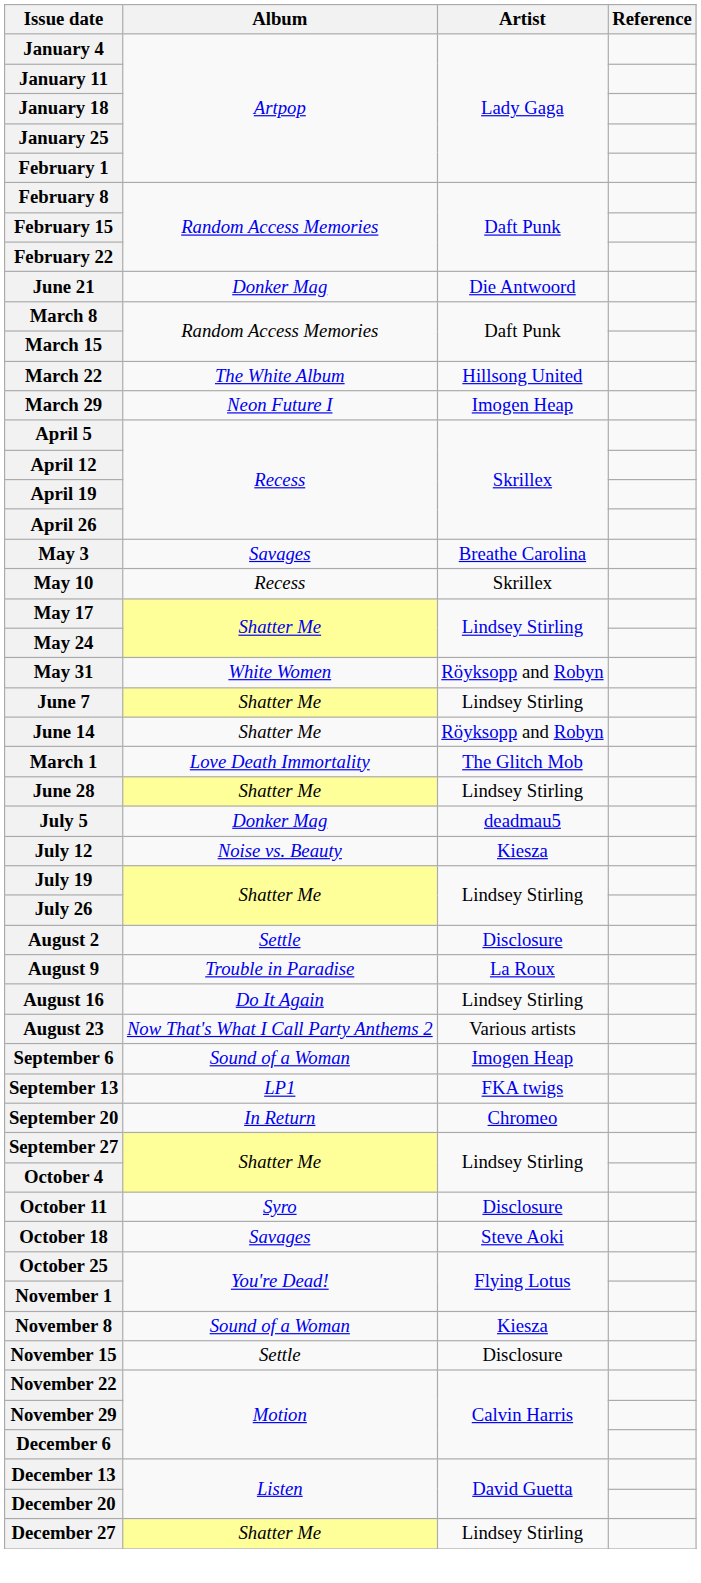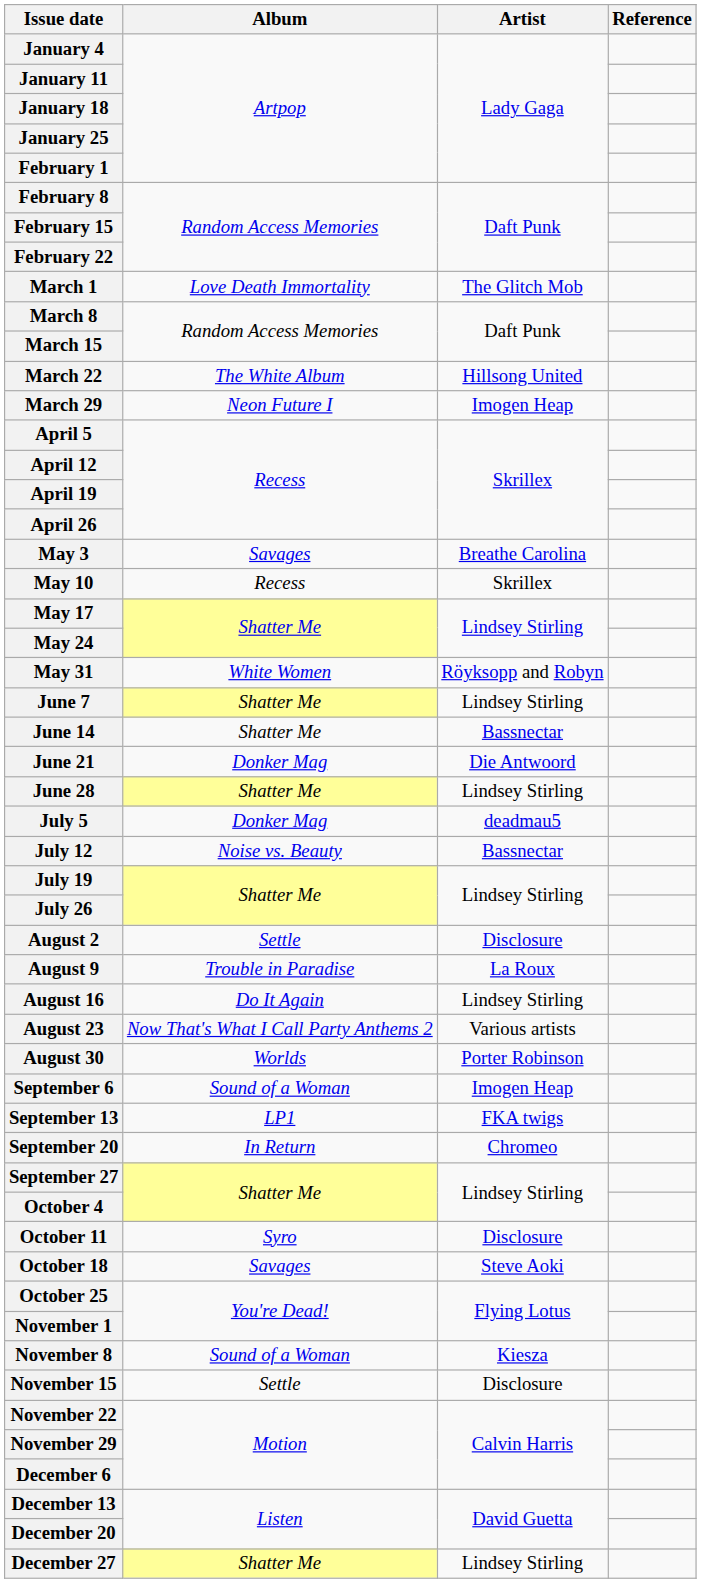 <table class="wikitable plainrowheaders" style="text-align:center">
 <tr>
 <th scope="col">Issue date</th>
 <th scope="col">Album</th>
 <th scope="col">Artist</th>
 <th scope="col">Reference</th>
 </tr>
 <tr>
 <th scope="row">January 4</th>
 <td rowspan="5"><em><a href='#'>Artpop</a></em> </td>
 <td rowspan="5"><a href='#'>Lady Gaga</a></td>
 <td></td>
 </tr>
 <tr>
 <th scope="row">January 11</th>
 <td></td>
 </tr>
 <tr>
 <th scope="row">January 18</th>
 <td></td>
 </tr>
 <tr>
 <th scope="row">January 25</th>
 <td></td>
 </tr>
 <tr>
 <th scope="row">February 1</th>
 <td></td>
 </tr>
 <tr>
 <th scope="row">February 8</th>
 <td rowspan="3"><em><a href='#'>Random Access Memories</a></em></td>
 <td rowspan="3"><a href='#'>Daft Punk</a></td>
 <td></td>
 </tr>
 <tr>
 <th scope="row">February 15</th>
 <td></td>
 </tr>
 <tr>
 <th scope="row">February 22</th>
 <td></td>
 </tr>
 <tr>
-<th scope="row">June 21</th>
-<td><em><a href='#'>Donker Mag</a></em></td>
-<td><a href='#'>Die Antwoord</a></td>
+<th scope="row">March 1</th>
+<td><em><a href='#'>Love Death Immortality</a></em></td>
+<td><a href='#'>The Glitch Mob</a></td>
 <td></td>
 </tr>
 <tr>
 <th scope="row">March 8</th>
 <td rowspan="2"><em>Random Access Memories</em></td>
 <td rowspan="2">Daft Punk</td>
 <td></td>
 </tr>
 <tr>
 <th scope="row">March 15</th>
 <td></td>
 </tr>
 <tr>
 <th scope="row">March 22</th>
 <td><em><a href='#'>The White Album</a></em></td>
 <td><a href='#'>Hillsong United</a></td>
 <td></td>
 </tr>
 <tr>
 <th scope="row">March 29</th>
 <td><em><a href='#'>Neon Future I</a></em></td>
 <td><a href='#'>Imogen Heap</a></td>
 <td></td>
 </tr>
 <tr>
 <th scope="row">April 5</th>
 <td rowspan="4"><em><a href='#'>Recess</a></em></td>
 <td rowspan="4"><a href='#'>Skrillex</a></td>
 <td></td>
 </tr>
 <tr>
 <th scope="row">April 12</th>
 <td></td>
 </tr>
 <tr>
 <th scope="row">April 19</th>
 <td></td>
 </tr>
 <tr>
 <th scope="row">April 26</th>
 <td></td>
 </tr>
 <tr>
 <th scope="row">May 3</th>
 <td><em><a href='#'>Savages</a></em></td>
 <td><a href='#'>Breathe Carolina</a></td>
 <td></td>
 </tr>
 <tr>
 <th scope="row">May 10</th>
 <td><em>Recess</em></td>
 <td>Skrillex</td>
 <td></td>
 </tr>
 <tr>
 <th scope="row">May 17</th>
 <td bgcolor=#FFFF99 rowspan="2"><em><a href='#'>Shatter Me</a>  </em></td>
 <td rowspan="2"><a href='#'>Lindsey Stirling</a></td>
 <td></td>
 </tr>
 <tr>
 <th scope="row">May 24</th>
 <td></td>
 </tr>
 <tr>
 <th scope="row">May 31</th>
 <td><em><a href='#'>White Women</a></em></td>
 <td><a href='#'>Röyksopp</a> and <a href='#'>Robyn</a></td>
 <td></td>
 </tr>
 <tr>
 <th scope="row">June 7</th>
 <td bgcolor=#FFFF99><em>Shatter Me</em> </td>
 <td>Lindsey Stirling</td>
 <td></td>
 </tr>
 <tr>
 <th scope="row">June 14</th>
 <td><em>Shatter Me</em></td>
-<td><a href='#'>Röyksopp</a> and <a href='#'>Robyn</a></td>
+<td><a href='#'>Bassnectar</a></td>
 <td></td>
 </tr>
 <tr>
-<th scope="row">March 1</th>
-<td><em><a href='#'>Love Death Immortality</a></em></td>
-<td><a href='#'>The Glitch Mob</a></td>
+<th scope="row">June 21</th>
+<td><em><a href='#'>Donker Mag</a></em></td>
+<td><a href='#'>Die Antwoord</a></td>
 <td></td>
 </tr>
 <tr>
 <th scope="row">June 28</th>
 <td bgcolor=#FFFF99><em>Shatter Me</em> </td>
 <td>Lindsey Stirling</td>
 <td></td>
 </tr>
 <tr>
 <th scope="row">July 5</th>
 <td><em><a href='#'>Donker Mag</a></em></td>
 <td><a href='#'>deadmau5</a></td>
 <td></td>
 </tr>
 <tr>
 <th scope="row">July 12</th>
 <td><em><a href='#'>Noise vs. Beauty</a></em></td>
-<td><a href='#'>Kiesza</a></td>
+<td><a href='#'>Bassnectar</a></td>
 <td></td>
 </tr>
 <tr>
 <th scope="row">July 19</th>
 <td bgcolor=#FFFF99 rowspan="2"><em>Shatter Me</em> </td>
 <td rowspan="2">Lindsey Stirling</td>
 <td></td>
 </tr>
 <tr>
 <th scope="row">July 26</th>
 <td></td>
 </tr>
 <tr>
 <th scope="row">August 2</th>
 <td><em><a href='#'>Settle</a></em></td>
 <td><a href='#'>Disclosure</a></td>
 <td></td>
 </tr>
 <tr>
 <th scope="row">August 9</th>
 <td><em><a href='#'>Trouble in Paradise</a></em></td>
 <td><a href='#'>La Roux</a></td>
 <td></td>
 </tr>
 <tr>
 <th scope="row">August 16</th>
 <td><em><a href='#'>Do It Again</a></em></td>
 <td>Lindsey Stirling</td>
 <td></td>
 </tr>
 <tr>
 <th scope="row">August 23</th>
 <td><em><a href='#'>Now That's What I Call Party Anthems 2</a></em></td>
 <td>Various artists</td>
+<td></td>
+</tr>
+<tr>
+<th scope="row">August 30</th>
+<td><em><a href='#'>Worlds</a></em></td>
+<td><a href='#'>Porter Robinson</a></td>
 <td></td>
 </tr>
 <tr>
 <th scope="row">September 6</th>
 <td><em><a href='#'>Sound of a Woman</a></em></td>
 <td><a href='#'>Imogen Heap</a></td>
 <td></td>
 </tr>
 <tr>
 <th scope="row">September 13</th>
 <td><em><a href='#'>LP1</a></em></td>
 <td><a href='#'>FKA twigs</a></td>
 <td></td>
 </tr>
 <tr>
 <th scope="row">September 20</th>
 <td><em><a href='#'>In Return</a></em></td>
 <td><a href='#'>Chromeo</a></td>
 <td></td>
 </tr>
 <tr>
 <th scope="row">September 27</th>
 <td bgcolor=#FFFF99 rowspan="2"><em>Shatter Me</em> </td>
 <td rowspan="2">Lindsey Stirling</td>
 <td></td>
 </tr>
 <tr>
 <th scope="row">October 4</th>
 <td></td>
 </tr>
 <tr>
 <th scope="row">October 11</th>
 <td><em><a href='#'>Syro</a></em></td>
 <td><a href='#'>Disclosure</a></td>
 <td></td>
 </tr>
 <tr>
 <th scope="row">October 18</th>
 <td><em><a href='#'>Savages</a></em></td>
 <td><a href='#'>Steve Aoki</a></td>
 <td></td>
 </tr>
 <tr>
 <th scope="row">October 25</th>
 <td rowspan="2"><em><a href='#'>You're Dead!</a></em></td>
 <td rowspan="2"><a href='#'>Flying Lotus</a></td>
 <td></td>
 </tr>
 <tr>
 <th scope="row">November 1</th>
 <td></td>
 </tr>
 <tr>
 <th scope="row">November 8</th>
 <td><em><a href='#'>Sound of a Woman</a></em></td>
 <td><a href='#'>Kiesza</a></td>
 <td></td>
 </tr>
 <tr>
 <th scope="row">November 15</th>
 <td><em>Settle</em></td>
 <td>Disclosure</td>
 <td></td>
 </tr>
 <tr>
 <th scope="row">November 22</th>
 <td rowspan="3"><em><a href='#'>Motion</a></em></td>
 <td rowspan="3"><a href='#'>Calvin Harris</a></td>
 <td></td>
 </tr>
 <tr>
 <th scope="row">November 29</th>
 <td></td>
 </tr>
 <tr>
 <th scope="row">December 6</th>
 <td></td>
 </tr>
 <tr>
 <th scope="row">December 13</th>
 <td rowspan="2"><em><a href='#'>Listen</a></em></td>
 <td rowspan="2"><a href='#'>David Guetta</a></td>
 <td></td>
 </tr>
 <tr>
 <th scope="row">December 20</th>
 <td></td>
 </tr>
 <tr>
 <th scope="row">December 27</th>
 <td bgcolor=#FFFF99><em>Shatter Me</em> </td>
 <td>Lindsey Stirling</td>
 <td></td>
 </tr>
 </table>
